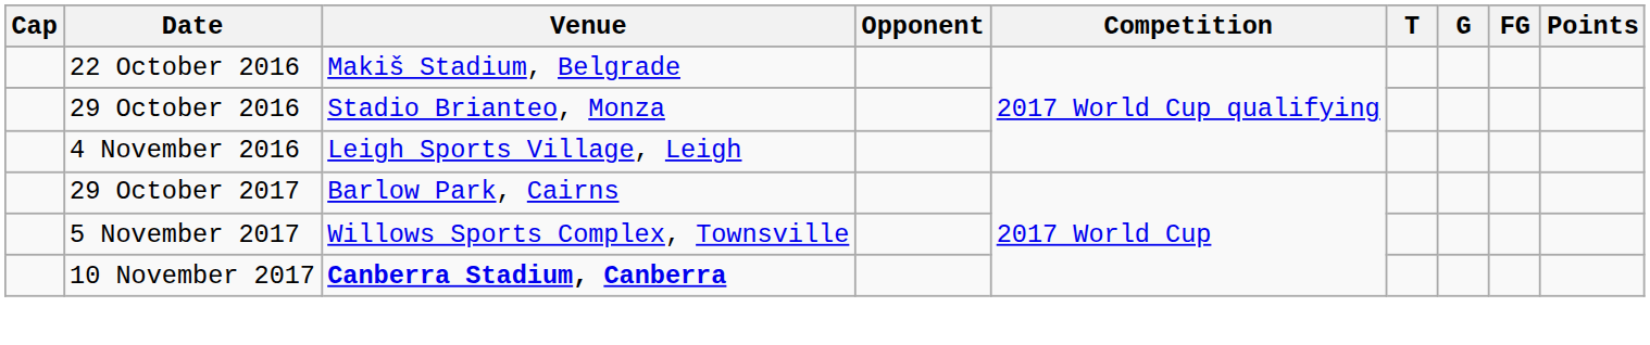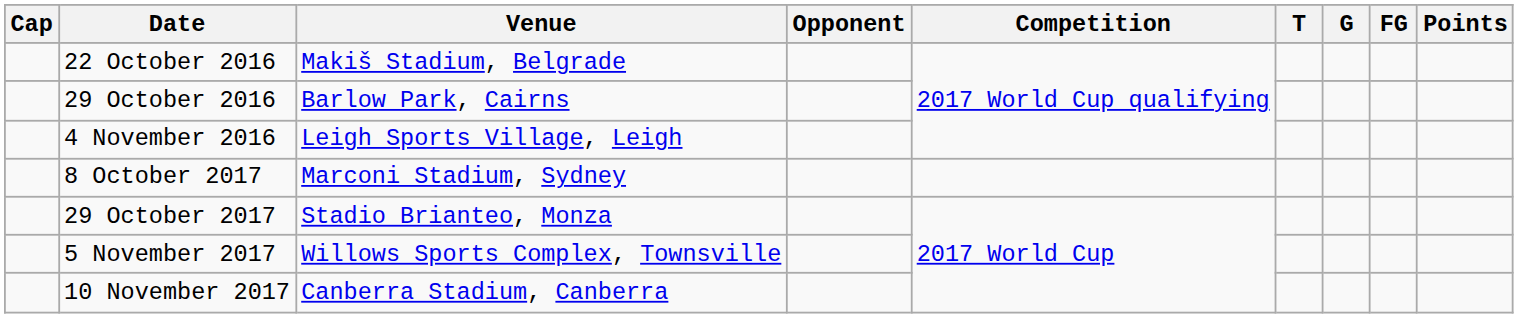 <table class="wikitable">
 <tr>
 <th>Cap</th>
 <th>Date</th>
 <th>Venue</th>
 <th>Opponent</th>
 <th>Competition</th>
 <th width=20px>T</th>
 <th width=20px>G</th>
 <th width=20px>FG</th>
 <th>Points</th>
 </tr>
 <tr>
 <td></td>
 <td>22 October 2016</td>
 <td><a href='#'>Makiš Stadium</a>, <a href='#'>Belgrade</a></td>
 <td></td>
 <td rowspan=3><a href='#'>2017 World Cup qualifying</a></td>
 <td></td>
 <td></td>
 <td></td>
 <td></td>
 </tr>
 <tr>
 <td></td>
 <td>29 October 2016</td>
-<td><a href='#'>Stadio Brianteo</a>, <a href='#'>Monza</a></td>
+<td><a href='#'>Barlow Park</a>, <a href='#'>Cairns</a></td>
 <td></td>
 <td></td>
 <td></td>
 <td></td>
 <td></td>
 </tr>
 <tr>
 <td></td>
 <td>4 November 2016</td>
 <td><a href='#'>Leigh Sports Village</a>, <a href='#'>Leigh</a></td>
 <td></td>
 <td></td>
 <td></td>
 <td></td>
 <td></td>
 </tr>
 <tr>
 <td></td>
+<td>8 October 2017</td>
+<td><a href='#'>Marconi Stadium</a>, <a href='#'>Sydney</a></td>
+<td></td>
+<td></td>
+<td></td>
+<td></td>
+<td></td>
+<td></td>
+</tr>
+<tr>
+<td></td>
 <td>29 October 2017</td>
-<td><a href='#'>Barlow Park</a>, <a href='#'>Cairns</a></td>
+<td><a href='#'>Stadio Brianteo</a>, <a href='#'>Monza</a></td>
 <td></td>
 <td rowspan=3><a href='#'>2017 World Cup</a></td>
 <td></td>
 <td></td>
 <td></td>
 <td></td>
 </tr>
 <tr>
 <td></td>
 <td>5 November 2017</td>
 <td><a href='#'>Willows Sports Complex</a>, <a href='#'>Townsville</a></td>
 <td></td>
 <td></td>
 <td></td>
 <td></td>
 <td></td>
 </tr>
 <tr>
 <td></td>
 <td>10 November 2017</td>
-<td><strong><a href='#'>Canberra Stadium</a>, <a href='#'>Canberra</a></strong></td>
+<td><a href='#'>Canberra Stadium</a>, <a href='#'>Canberra</a></td>
 <td></td>
 <td></td>
 <td></td>
 <td></td>
 <td></td>
 </tr>
 </table>
